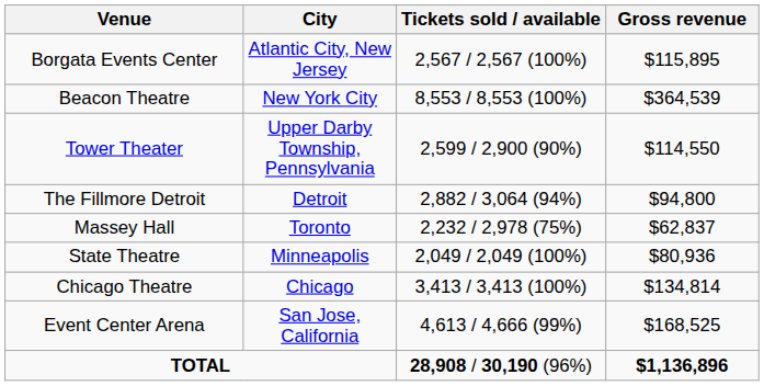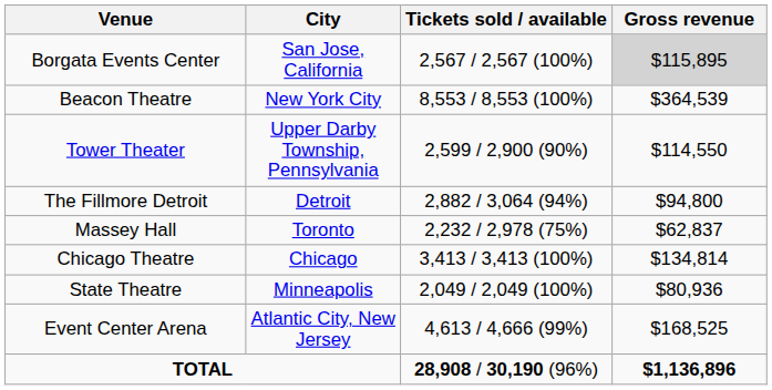 <table class="wikitable" style="text-align:center">
 <tr>
 <th style="width:200px;">Venue</th>
 <th style="width:125px;">City</th>
 <th style="width:175px;">Tickets sold / available</th>
 <th style="width:125px;">Gross revenue</th>
 </tr>
 <tr>
 <td>Borgata Events Center</td>
-<td><a href='#'>Atlantic City, New Jersey</a></td>
+<td><a href='#'>San Jose, California</a></td>
 <td>2,567 / 2,567 (100%)</td>
-<td>$115,895</td>
+<td style="background: lightgrey;">$115,895</td>
 </tr>
 <tr>
 <td>Beacon Theatre</td>
 <td><a href='#'>New York City</a></td>
 <td>8,553 / 8,553 (100%)</td>
 <td>$364,539</td>
 </tr>
 <tr>
 <td><a href='#'>Tower Theater</a></td>
 <td><a href='#'>Upper Darby Township, Pennsylvania</a></td>
 <td>2,599 / 2,900 (90%)</td>
 <td>$114,550</td>
 </tr>
 <tr>
 <td>The Fillmore Detroit</td>
 <td><a href='#'>Detroit</a></td>
 <td>2,882 / 3,064 (94%)</td>
 <td>$94,800</td>
 </tr>
 <tr>
 <td>Massey Hall</td>
 <td><a href='#'>Toronto</a></td>
 <td>2,232 / 2,978 (75%)</td>
 <td>$62,837</td>
 </tr>
 <tr>
+<td>Chicago Theatre</td>
+<td><a href='#'>Chicago</a></td>
+<td>3,413 / 3,413 (100%)</td>
+<td>$134,814</td>
+</tr>
+<tr>
 <td>State Theatre</td>
 <td><a href='#'>Minneapolis</a></td>
 <td>2,049 / 2,049 (100%)</td>
 <td>$80,936</td>
 </tr>
 <tr>
-<td>Chicago Theatre</td>
-<td><a href='#'>Chicago</a></td>
-<td>3,413 / 3,413 (100%)</td>
-<td>$134,814</td>
-</tr>
-<tr>
 <td>Event Center Arena</td>
-<td><a href='#'>San Jose, California</a></td>
+<td><a href='#'>Atlantic City, New Jersey</a></td>
 <td>4,613 / 4,666 (99%)</td>
 <td>$168,525</td>
 </tr>
 <tr>
 <td colspan="2"><strong>TOTAL</strong></td>
 <td><strong>28,908</strong> / <strong>30,190</strong> (96%)</td>
 <td><strong>$1,136,896</strong></td>
 </tr>
 </table>
